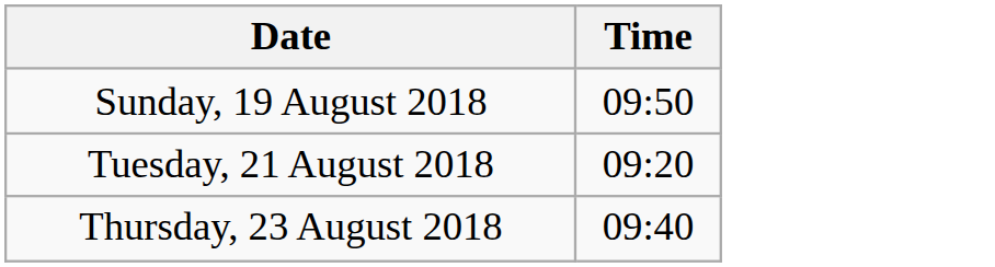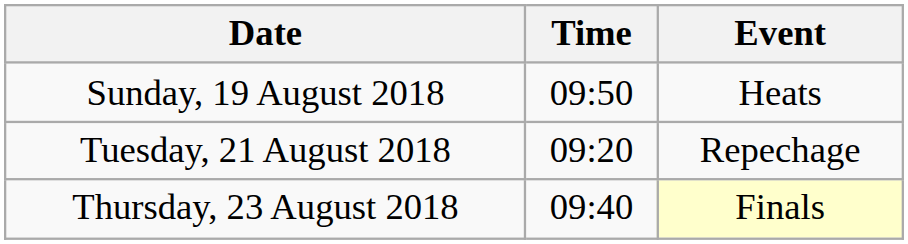 <table class = "wikitable" style="text-align:center;">
 <tr>
 <th width=220>Date</th>
 <th width=50>Time</th>
+<th width=100>Event</th>
 </tr>
 <tr>
 <td>Sunday, 19 August 2018</td>
 <td>09:50</td>
+<td>Heats</td>
 </tr>
 <tr>
 <td>Tuesday, 21 August 2018</td>
 <td>09:20</td>
+<td>Repechage</td>
 </tr>
 <tr>
 <td>Thursday, 23 August 2018</td>
 <td>09:40</td>
+<td bgcolor=ffffcc>Finals</td>
 </tr>
 </table>
